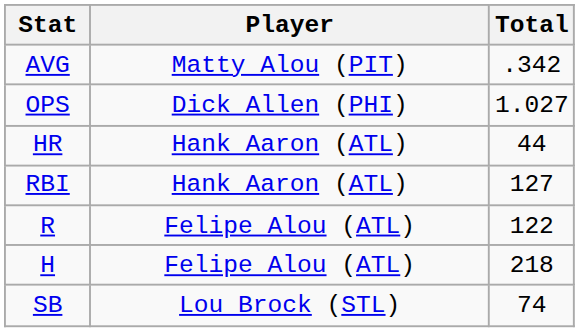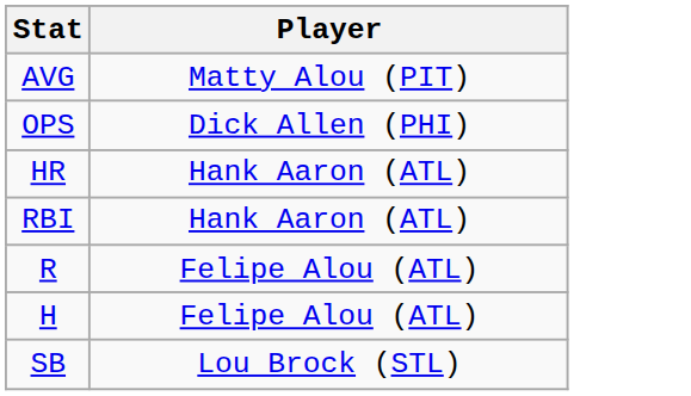 <table class="wikitable" style="text-align:center;">
 <tr>
 <th style="width:15%;">Stat</th>
 <th>Player</th>
-<th style="width:15%;">Total</th>
 </tr>
 <tr>
 <td><a href='#'>AVG</a></td>
 <td><a href='#'>Matty Alou</a> (<a href='#'>PIT</a>)</td>
-<td>.342</td>
 </tr>
 <tr>
 <td><a href='#'>OPS</a></td>
 <td><a href='#'>Dick Allen</a> (<a href='#'>PHI</a>)</td>
-<td>1.027</td>
 </tr>
 <tr>
 <td><a href='#'>HR</a></td>
 <td><a href='#'>Hank Aaron</a> (<a href='#'>ATL</a>)</td>
-<td>44</td>
 </tr>
 <tr>
 <td><a href='#'>RBI</a></td>
 <td><a href='#'>Hank Aaron</a> (<a href='#'>ATL</a>)</td>
-<td>127</td>
 </tr>
 <tr>
 <td><a href='#'>R</a></td>
 <td><a href='#'>Felipe Alou</a> (<a href='#'>ATL</a>)</td>
-<td>122</td>
 </tr>
 <tr>
 <td><a href='#'>H</a></td>
 <td><a href='#'>Felipe Alou</a> (<a href='#'>ATL</a>)</td>
-<td>218</td>
 </tr>
 <tr>
 <td><a href='#'>SB</a></td>
 <td><a href='#'>Lou Brock</a> (<a href='#'>STL</a>)</td>
-<td>74</td>
 </tr>
 </table>
